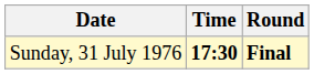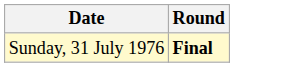 <table class="wikitable">
 <tr>
 <th>Date</th>
-<th>Time</th>
 <th>Round</th>
 </tr>
 <tr style=background:lemonchiffon>
 <td>Sunday, 31 July 1976</td>
-<td><strong>17:30</strong></td>
 <td><strong>Final</strong></td>
 </tr>
 </table>
